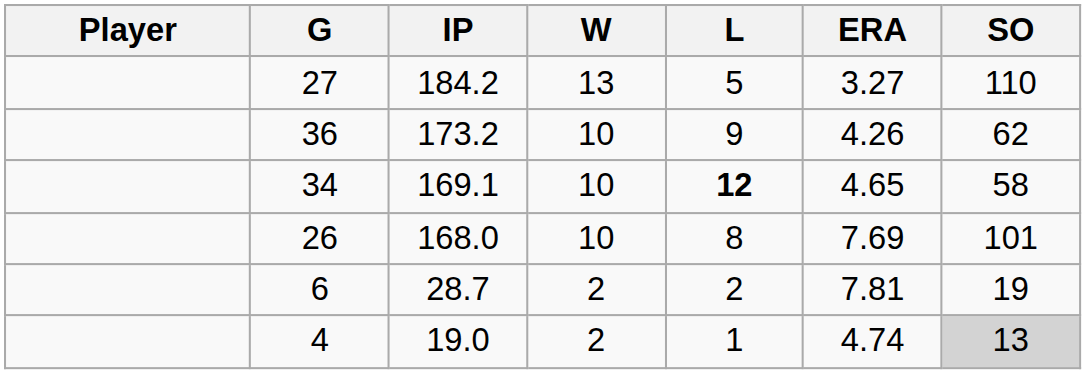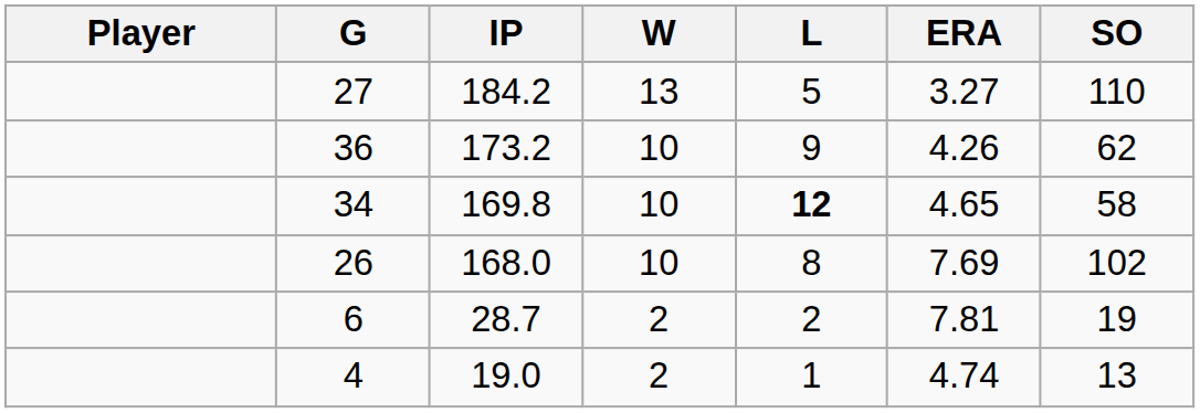 <table class="wikitable sortable">
 <tr>
 <th bgcolor="#DDDDFF" width="16%">Player</th>
 <th bgcolor="#DDDDFF" width="9%">G</th>
 <th bgcolor="#DDDDFF" width="9%">IP</th>
 <th bgcolor="#DDDDFF" width="9%">W</th>
 <th bgcolor="#DDDDFF" width="9%">L</th>
 <th bgcolor="#DDDDFF" width="9%">ERA</th>
 <th bgcolor="#DDDDFF" width="9%">SO</th>
 </tr>
 <tr align="center">
 <td></td>
 <td>27</td>
 <td>184.2</td>
 <td>13</td>
 <td>5</td>
 <td>3.27</td>
 <td>110</td>
 </tr>
 <tr align="center">
 <td></td>
 <td>36</td>
 <td>173.2</td>
 <td>10</td>
 <td>9</td>
 <td>4.26</td>
 <td>62</td>
 </tr>
 <tr align="center">
 <td></td>
 <td>34</td>
-<td>169.1</td>
+<td>169.8</td>
 <td>10</td>
 <td><strong>12</strong></td>
 <td>4.65</td>
 <td>58</td>
 </tr>
 <tr align="center">
 <td></td>
 <td>26</td>
 <td>168.0</td>
 <td>10</td>
 <td>8</td>
 <td>7.69</td>
-<td>101</td>
+<td>102</td>
 </tr>
 <tr align="center">
 <td></td>
 <td>6</td>
 <td>28.7</td>
 <td>2</td>
 <td>2</td>
 <td>7.81</td>
 <td>19</td>
 </tr>
 <tr align="center">
 <td></td>
 <td>4</td>
 <td>19.0</td>
 <td>2</td>
 <td>1</td>
 <td>4.74</td>
-<td style="background: lightgrey;">13</td>
+<td>13</td>
 </tr>
 </table>
